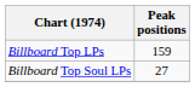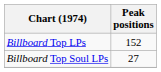 <table class="wikitable">
 <tr>
 <th>Chart (1974)</th>
 <th>Peak<br>positions</th>
 </tr>
 <tr>
 <td><a href='#'><em>Billboard</em> Top LPs</a></td>
-<td align="center">159</td>
+<td align="center">152</td>
 </tr>
 <tr>
 <td><em>Billboard</em> <a href='#'>Top Soul LPs</a></td>
 <td align="center">27</td>
 </tr>
 <tr>
 </tr>
 </table>
